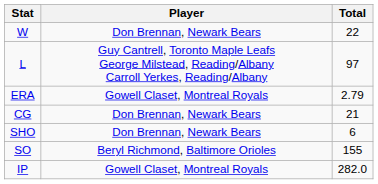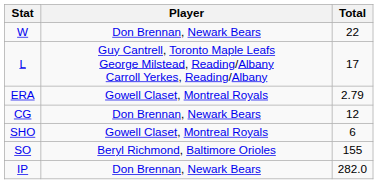 <table class="wikitable" width="40%" style="text-align:center;">
 <tr>
 <th width="5%">Stat</th>
 <th width="60%">Player</th>
 <th width="5%">Total</th>
 </tr>
 <tr>
 <td><a href='#'>W</a></td>
 <td><a href='#'>Don Brennan</a>, <a href='#'>Newark Bears</a></td>
 <td>22</td>
 </tr>
 <tr>
 <td><a href='#'>L</a></td>
 <td><a href='#'>Guy Cantrell</a>, <a href='#'>Toronto Maple Leafs</a> <br> <a href='#'>George Milstead</a>, <a href='#'>Reading</a>/<a href='#'>Albany</a> <br> <a href='#'>Carroll Yerkes</a>, <a href='#'>Reading</a>/<a href='#'>Albany</a></td>
-<td>97</td>
+<td>17</td>
 </tr>
 <tr>
 <td><a href='#'>ERA</a></td>
 <td><a href='#'>Gowell Claset</a>, <a href='#'>Montreal Royals</a></td>
 <td>2.79</td>
 </tr>
 <tr>
 <td><a href='#'>CG</a></td>
 <td><a href='#'>Don Brennan</a>, <a href='#'>Newark Bears</a></td>
-<td>21</td>
+<td>12</td>
 </tr>
 <tr>
 <td><a href='#'>SHO</a></td>
-<td><a href='#'>Don Brennan</a>, <a href='#'>Newark Bears</a></td>
+<td><a href='#'>Gowell Claset</a>, <a href='#'>Montreal Royals</a></td>
 <td>6</td>
 </tr>
 <tr>
 <td><a href='#'>SO</a></td>
 <td><a href='#'>Beryl Richmond</a>, <a href='#'>Baltimore Orioles</a></td>
 <td>155</td>
 </tr>
 <tr>
 <td><a href='#'>IP</a></td>
-<td><a href='#'>Gowell Claset</a>, <a href='#'>Montreal Royals</a></td>
+<td><a href='#'>Don Brennan</a>, <a href='#'>Newark Bears</a></td>
 <td>282.0</td>
 </tr>
 </table>
